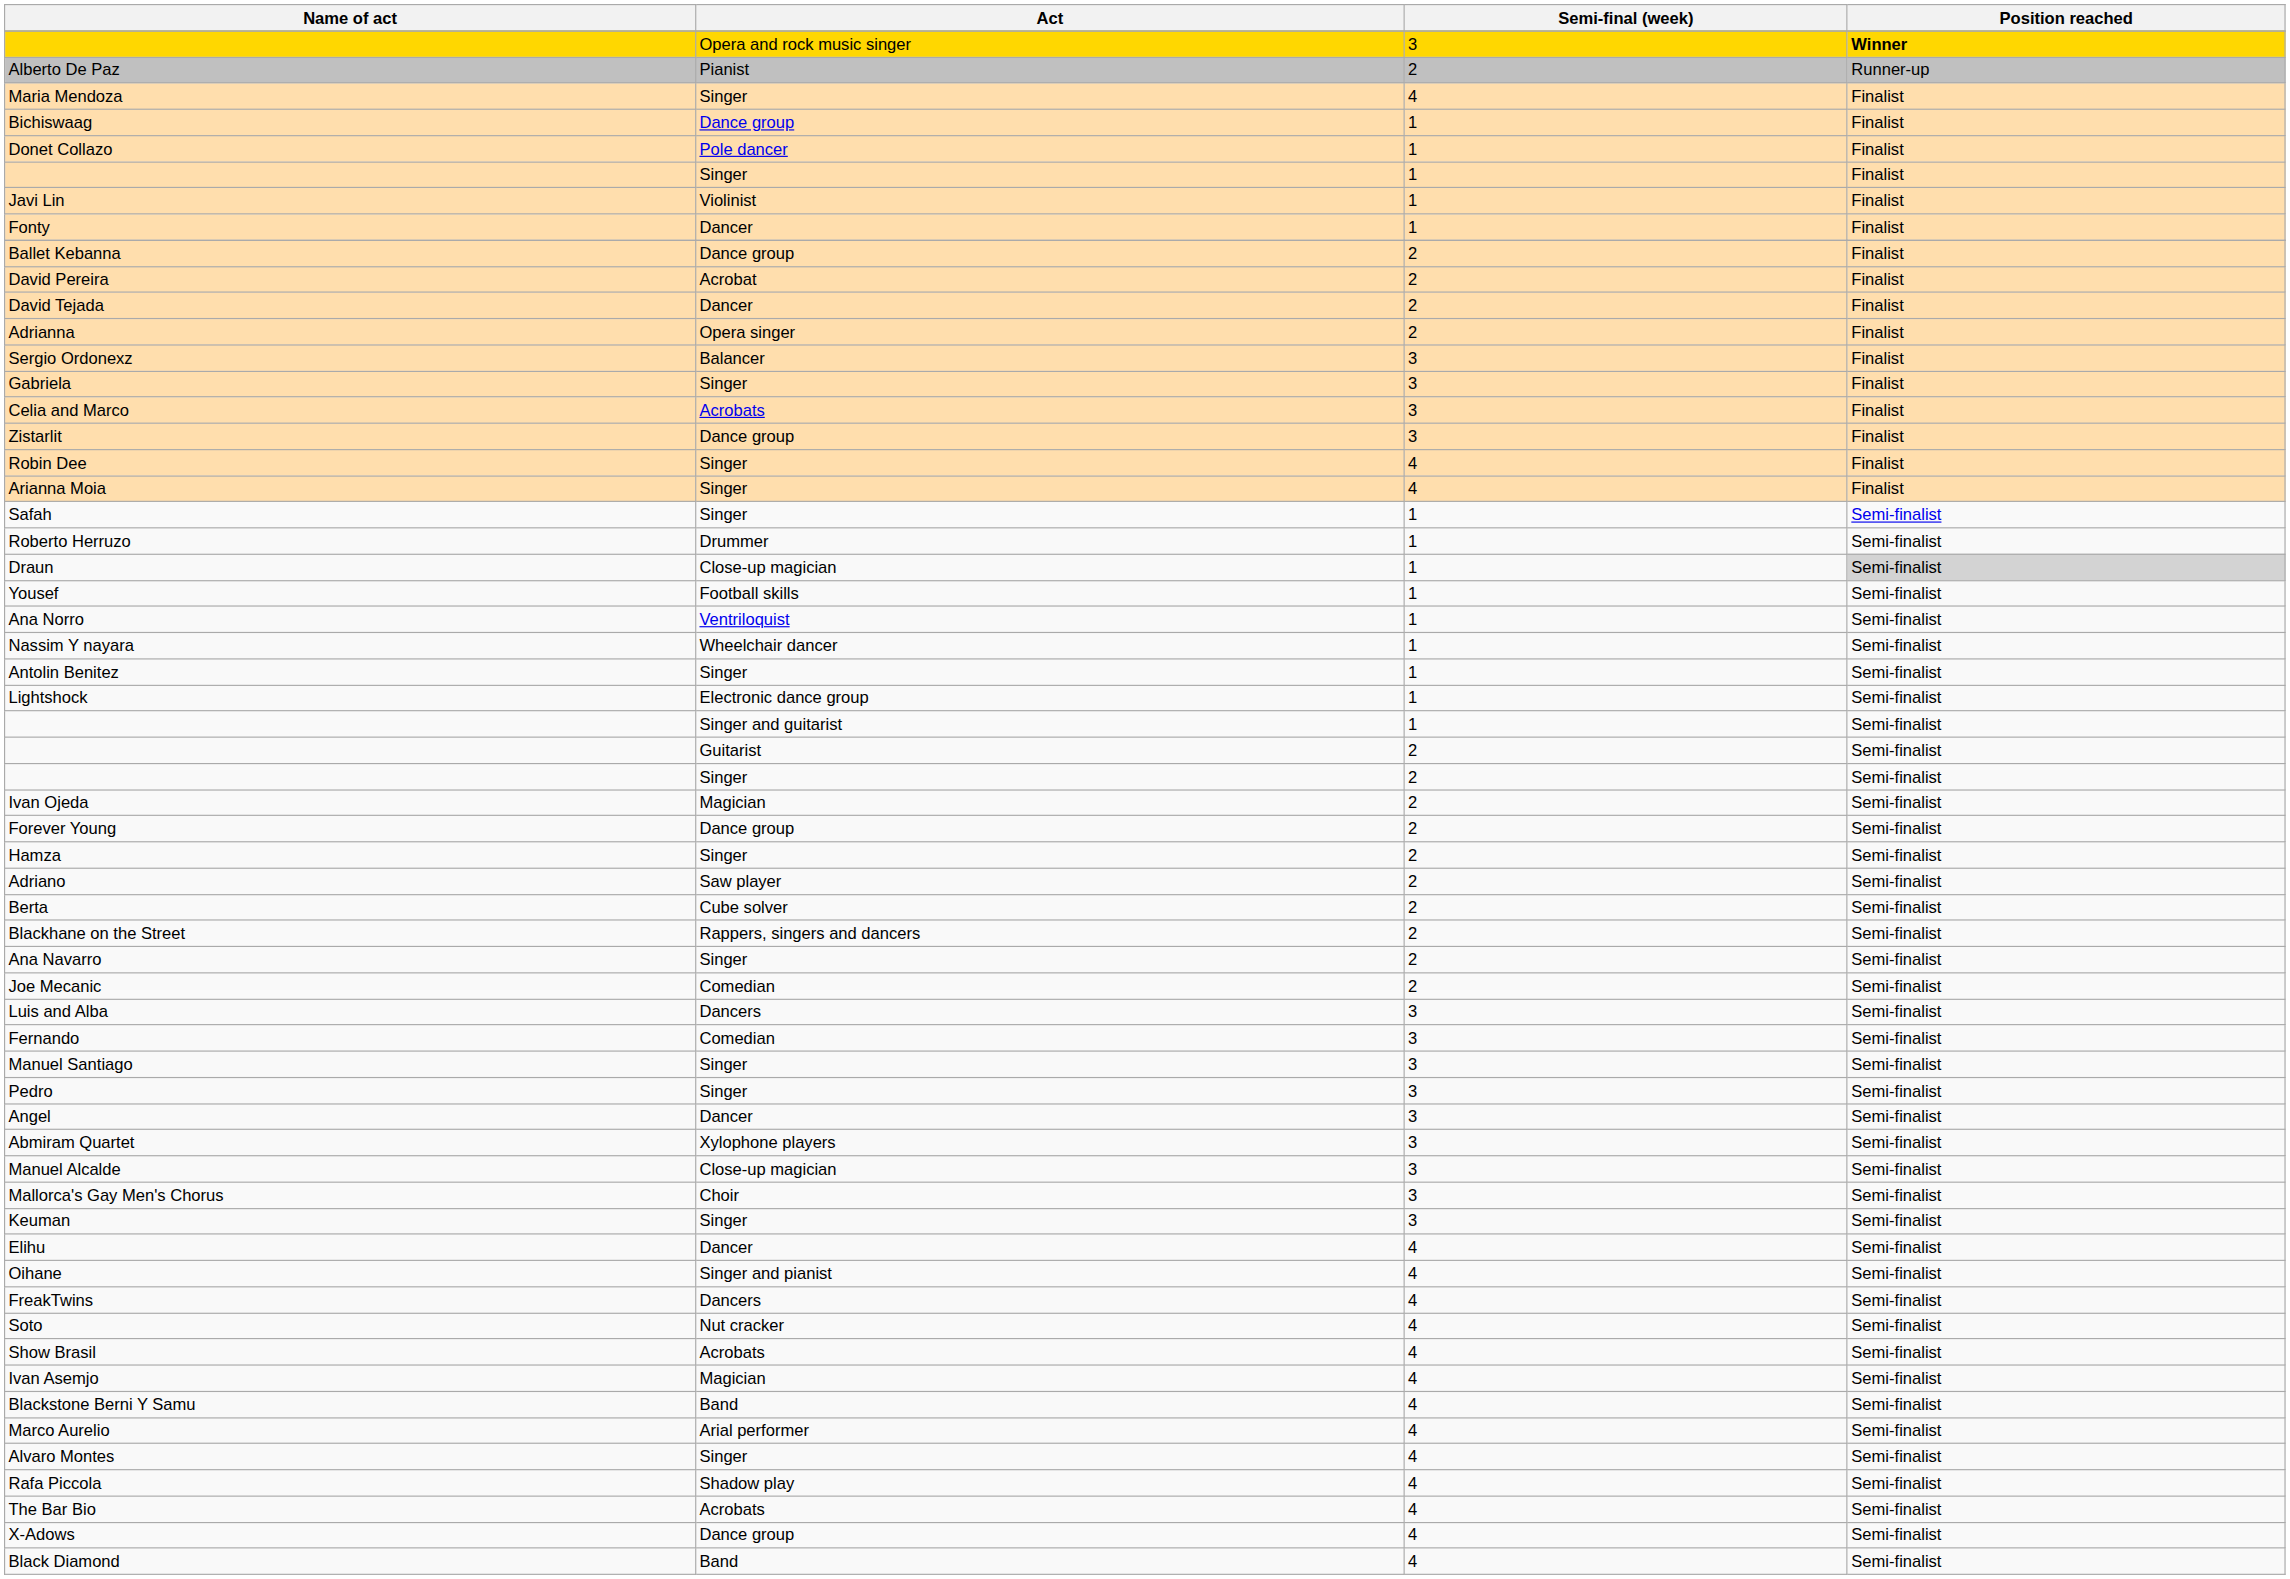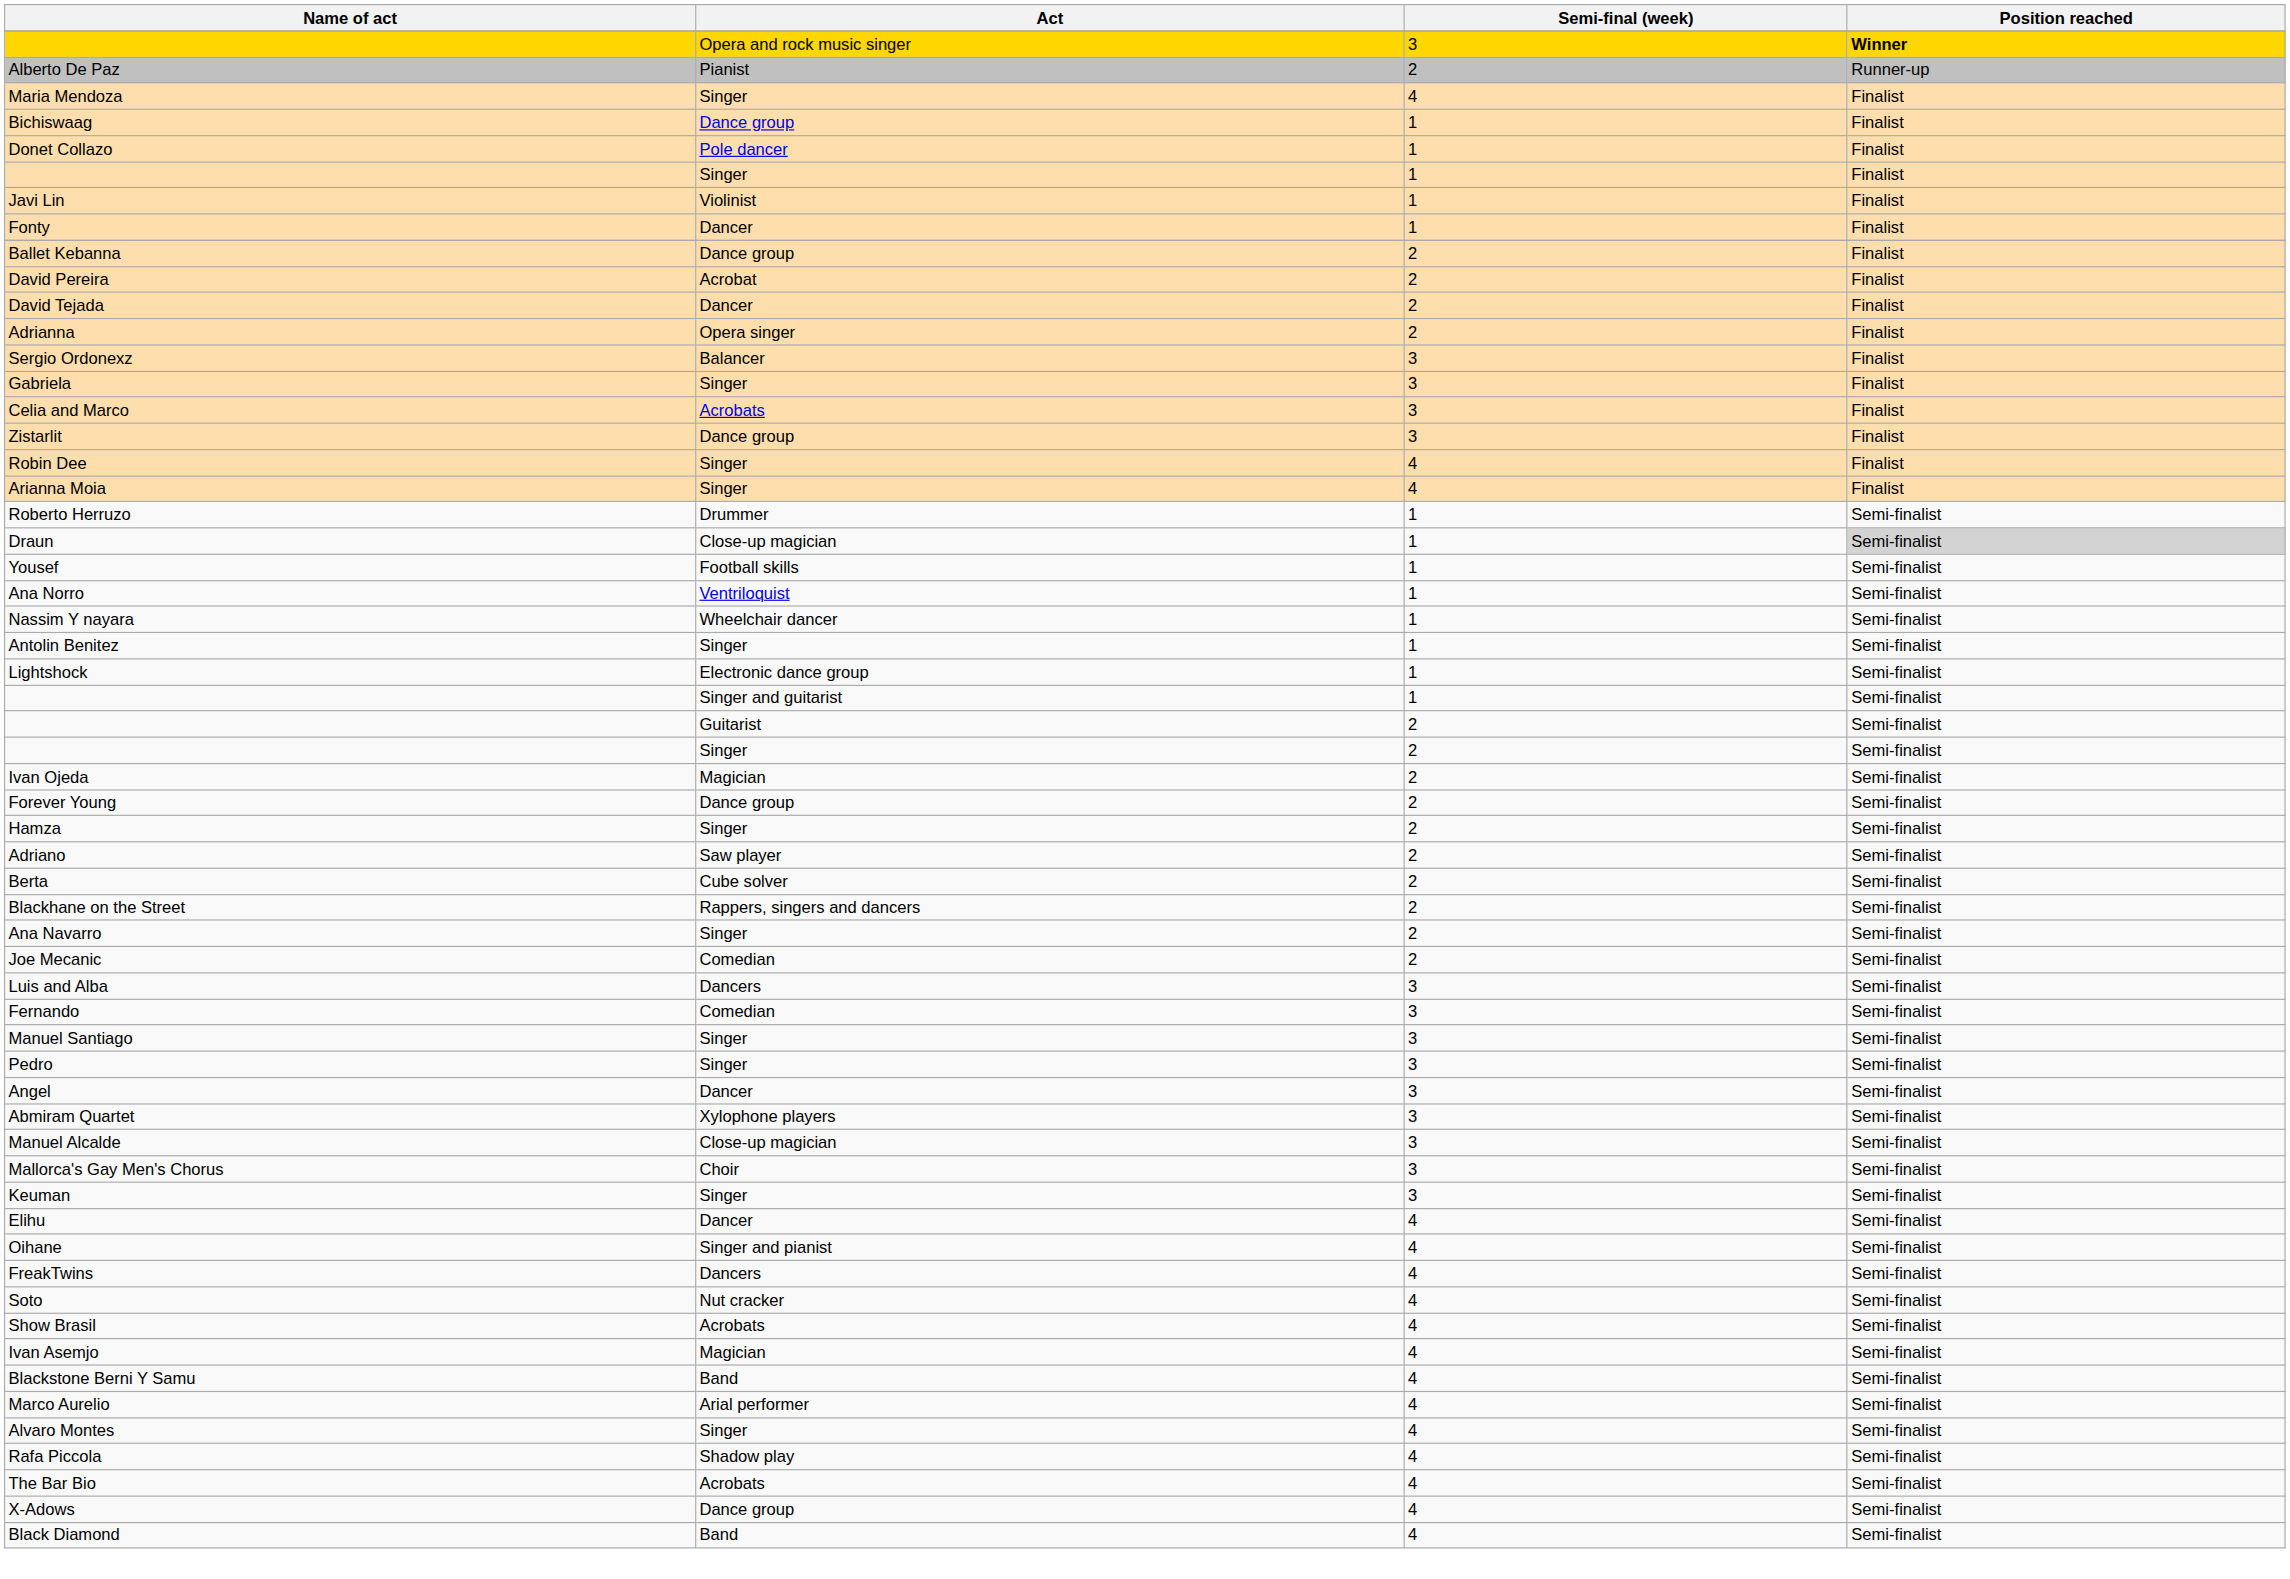 <table class="wikitable sortable" style="text-align:left; font-size:90%; width:100%;">
 <tr>
 <th>Name of act</th>
 <th>Act</th>
 <th>Semi-final (week)</th>
 <th>Position reached</th>
 </tr>
 <tr>
 </tr>
 <tr bgcolor=Gold>
 <td></td>
 <td>Opera and rock music singer</td>
 <td>3</td>
 <td><strong>Winner</strong></td>
 </tr>
 <tr bgcolor=Silver>
 <td>Alberto De Paz</td>
 <td>Pianist</td>
 <td>2</td>
 <td>Runner-up</td>
 </tr>
 <tr bgcolor=NavajoWhite>
 <td>Maria Mendoza</td>
 <td>Singer</td>
 <td>4</td>
 <td>Finalist</td>
 </tr>
 <tr bgcolor=NavajoWhite>
 <td>Bichiswaag</td>
 <td><a href='#'>Dance group</a></td>
 <td>1</td>
 <td>Finalist</td>
 </tr>
 <tr bgcolor=NavajoWhite>
 <td>Donet Collazo</td>
 <td><a href='#'>Pole dancer</a></td>
 <td>1</td>
 <td>Finalist</td>
 </tr>
 <tr bgcolor=NavajoWhite>
 <td></td>
 <td>Singer</td>
 <td>1</td>
 <td>Finalist</td>
 </tr>
 <tr bgcolor=NavajoWhite>
 <td>Javi Lin</td>
 <td>Violinist</td>
 <td>1</td>
 <td>Finalist</td>
 </tr>
 <tr bgcolor=NavajoWhite>
 <td>Fonty</td>
 <td>Dancer</td>
 <td>1</td>
 <td>Finalist</td>
 </tr>
 <tr>
 </tr>
 <tr bgcolor=NavajoWhite>
 <td>Ballet Kebanna</td>
 <td>Dance group</td>
 <td>2</td>
 <td>Finalist</td>
 </tr>
 <tr bgcolor=NavajoWhite>
 <td>David Pereira</td>
 <td>Acrobat</td>
 <td>2</td>
 <td>Finalist</td>
 </tr>
 <tr bgcolor=NavajoWhite>
 <td>David Tejada</td>
 <td>Dancer</td>
 <td>2</td>
 <td>Finalist</td>
 </tr>
 <tr bgcolor=NavajoWhite>
 <td>Adrianna</td>
 <td>Opera singer</td>
 <td>2</td>
 <td>Finalist</td>
 </tr>
 <tr bgcolor=NavajoWhite>
 <td>Sergio Ordonexz</td>
 <td>Balancer</td>
 <td>3</td>
 <td>Finalist</td>
 </tr>
 <tr bgcolor=NavajoWhite>
 <td>Gabriela</td>
 <td>Singer</td>
 <td>3</td>
 <td>Finalist</td>
 </tr>
 <tr bgcolor=NavajoWhite>
 <td>Celia and Marco</td>
 <td><a href='#'>Acrobats</a></td>
 <td>3</td>
 <td>Finalist</td>
 </tr>
 <tr bgcolor=NavajoWhite>
 <td>Zistarlit</td>
 <td>Dance group</td>
 <td>3</td>
 <td>Finalist</td>
 </tr>
 <tr bgcolor=NavajoWhite>
 <td>Robin Dee</td>
 <td>Singer</td>
 <td>4</td>
 <td>Finalist</td>
 </tr>
 <tr bgcolor=NavajoWhite>
 <td>Arianna Moia</td>
 <td>Singer</td>
 <td>4</td>
 <td>Finalist</td>
-</tr>
-<tr>
-<td>Safah</td>
-<td>Singer</td>
-<td>1</td>
-<td><a href='#'>Semi-finalist</a></td>
 </tr>
 <tr>
 <td>Roberto Herruzo</td>
 <td>Drummer</td>
 <td>1</td>
 <td>Semi-finalist</td>
 </tr>
 <tr>
 <td>Draun</td>
 <td>Close-up magician</td>
 <td>1</td>
 <td style="background: lightgrey;">Semi-finalist</td>
 </tr>
 <tr>
 <td>Yousef</td>
 <td>Football skills</td>
 <td>1</td>
 <td>Semi-finalist</td>
 </tr>
 <tr>
 <td>Ana Norro</td>
 <td><a href='#'>Ventriloquist</a></td>
 <td>1</td>
 <td>Semi-finalist</td>
 </tr>
 <tr>
 <td>Nassim Y nayara</td>
 <td>Wheelchair dancer</td>
 <td>1</td>
 <td>Semi-finalist</td>
 </tr>
 <tr>
 <td>Antolin Benitez</td>
 <td>Singer</td>
 <td>1</td>
 <td>Semi-finalist</td>
 </tr>
 <tr>
 <td>Lightshock</td>
 <td>Electronic dance group</td>
 <td>1</td>
 <td>Semi-finalist</td>
 </tr>
 <tr>
 <td></td>
 <td>Singer and guitarist</td>
 <td>1</td>
 <td>Semi-finalist</td>
 </tr>
 <tr>
 <td></td>
 <td>Guitarist</td>
 <td>2</td>
 <td>Semi-finalist</td>
 </tr>
 <tr>
 <td></td>
 <td>Singer</td>
 <td>2</td>
 <td>Semi-finalist</td>
 </tr>
 <tr>
 <td>Ivan Ojeda</td>
 <td>Magician</td>
 <td>2</td>
 <td>Semi-finalist</td>
 </tr>
 <tr>
 <td>Forever Young</td>
 <td>Dance group</td>
 <td>2</td>
 <td>Semi-finalist</td>
 </tr>
 <tr>
 <td>Hamza</td>
 <td>Singer</td>
 <td>2</td>
 <td>Semi-finalist</td>
 </tr>
 <tr>
 <td>Adriano</td>
 <td>Saw player</td>
 <td>2</td>
 <td>Semi-finalist</td>
 </tr>
 <tr>
 <td>Berta</td>
 <td>Cube solver</td>
 <td>2</td>
 <td>Semi-finalist</td>
 </tr>
 <tr>
 <td>Blackhane on the Street</td>
 <td>Rappers, singers and dancers</td>
 <td>2</td>
 <td>Semi-finalist</td>
 </tr>
 <tr>
 <td>Ana Navarro</td>
 <td>Singer</td>
 <td>2</td>
 <td>Semi-finalist</td>
 </tr>
 <tr>
 <td>Joe Mecanic</td>
 <td>Comedian</td>
 <td>2</td>
 <td>Semi-finalist</td>
 </tr>
 <tr>
 <td>Luis and Alba</td>
 <td>Dancers</td>
 <td>3</td>
 <td>Semi-finalist</td>
 </tr>
 <tr>
 <td>Fernando</td>
 <td>Comedian</td>
 <td>3</td>
 <td>Semi-finalist</td>
 </tr>
 <tr>
 <td>Manuel Santiago</td>
 <td>Singer</td>
 <td>3</td>
 <td>Semi-finalist</td>
 </tr>
 <tr>
 <td>Pedro</td>
 <td>Singer</td>
 <td>3</td>
 <td>Semi-finalist</td>
 </tr>
 <tr>
 <td>Angel</td>
 <td>Dancer</td>
 <td>3</td>
 <td>Semi-finalist</td>
 </tr>
 <tr>
 <td>Abmiram Quartet</td>
 <td>Xylophone players</td>
 <td>3</td>
 <td>Semi-finalist</td>
 </tr>
 <tr>
 <td>Manuel Alcalde</td>
 <td>Close-up magician</td>
 <td>3</td>
 <td>Semi-finalist</td>
 </tr>
 <tr>
 <td>Mallorca's Gay Men's Chorus</td>
 <td>Choir</td>
 <td>3</td>
 <td>Semi-finalist</td>
 </tr>
 <tr>
 <td>Keuman</td>
 <td>Singer</td>
 <td>3</td>
 <td>Semi-finalist</td>
 </tr>
 <tr>
 <td>Elihu</td>
 <td>Dancer</td>
 <td>4</td>
 <td>Semi-finalist</td>
 </tr>
 <tr>
 <td>Oihane</td>
 <td>Singer and pianist</td>
 <td>4</td>
 <td>Semi-finalist</td>
 </tr>
 <tr>
 <td>FreakTwins</td>
 <td>Dancers</td>
 <td>4</td>
 <td>Semi-finalist</td>
 </tr>
 <tr>
 <td>Soto</td>
 <td>Nut cracker</td>
 <td>4</td>
 <td>Semi-finalist</td>
 </tr>
 <tr>
 <td>Show Brasil</td>
 <td>Acrobats</td>
 <td>4</td>
 <td>Semi-finalist</td>
 </tr>
 <tr>
 <td>Ivan Asemjo</td>
 <td>Magician</td>
 <td>4</td>
 <td>Semi-finalist</td>
 </tr>
 <tr>
 <td>Blackstone Berni Y Samu</td>
 <td>Band</td>
 <td>4</td>
 <td>Semi-finalist</td>
 </tr>
 <tr>
 <td>Marco Aurelio</td>
 <td>Arial performer</td>
 <td>4</td>
 <td>Semi-finalist</td>
 </tr>
 <tr>
 <td>Alvaro Montes</td>
 <td>Singer</td>
 <td>4</td>
 <td>Semi-finalist</td>
 </tr>
 <tr>
 <td>Rafa Piccola</td>
 <td>Shadow play</td>
 <td>4</td>
 <td>Semi-finalist</td>
 </tr>
 <tr>
 <td>The Bar Bio</td>
 <td>Acrobats</td>
 <td>4</td>
 <td>Semi-finalist</td>
 </tr>
 <tr>
 <td>X-Adows</td>
 <td>Dance group</td>
 <td>4</td>
 <td>Semi-finalist</td>
 </tr>
 <tr>
 <td>Black Diamond</td>
 <td>Band</td>
 <td>4</td>
 <td>Semi-finalist</td>
 </tr>
 </table>
